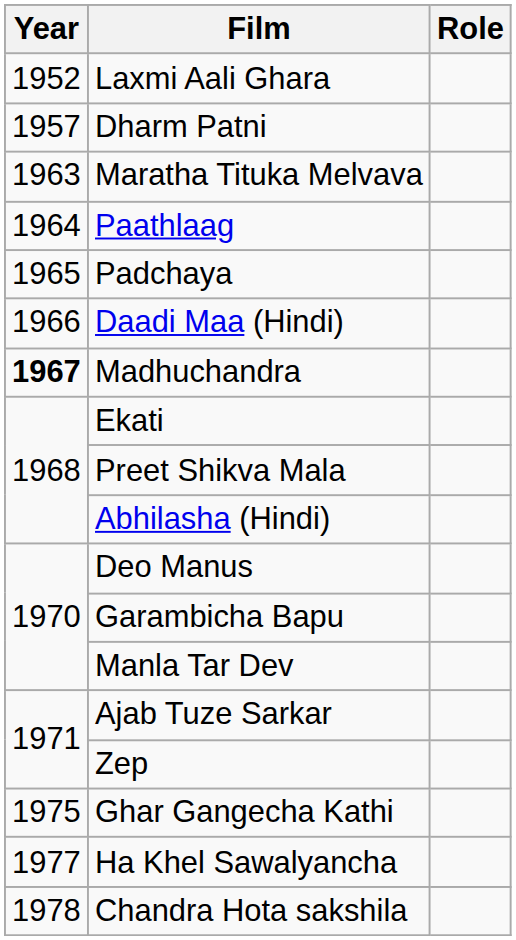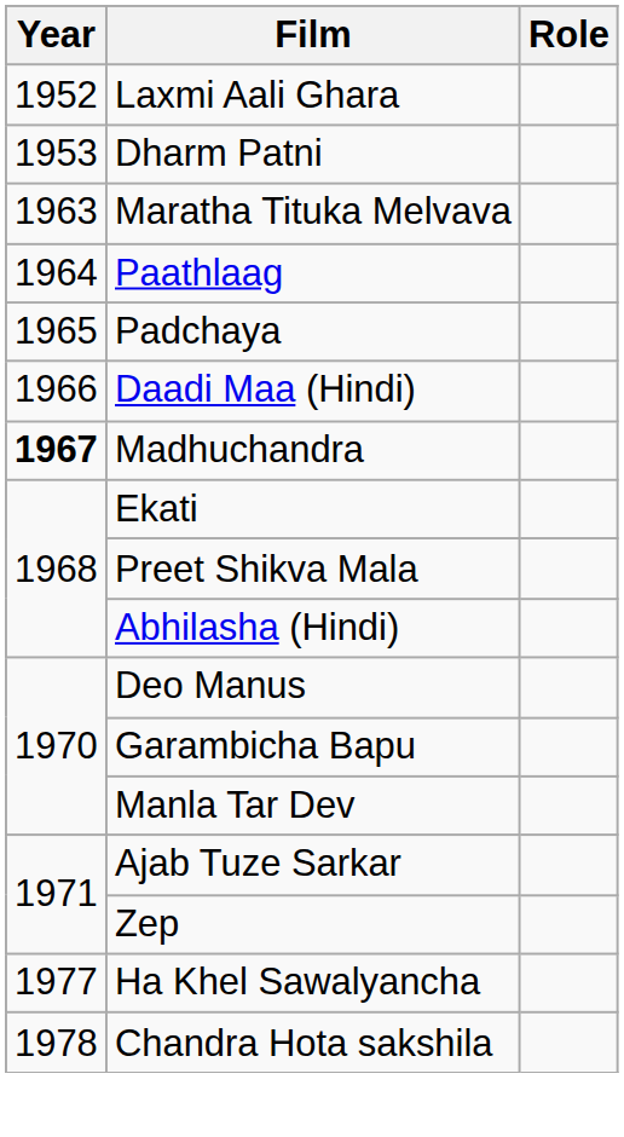 <table class="wikitable">
 <tr>
 <th>Year</th>
 <th>Film</th>
 <th>Role</th>
 </tr>
 <tr>
 <td>1952</td>
 <td>Laxmi Aali Ghara</td>
 <td></td>
 </tr>
 <tr>
-<td>1957</td>
+<td>1953</td>
 <td>Dharm Patni</td>
 <td></td>
 </tr>
 <tr>
 <td>1963</td>
 <td>Maratha Tituka Melvava</td>
 <td></td>
 </tr>
 <tr>
 <td>1964</td>
 <td><a href='#'>Paathlaag</a></td>
 <td></td>
 </tr>
 <tr>
 <td>1965</td>
 <td>Padchaya</td>
 <td></td>
 </tr>
 <tr>
 <td>1966</td>
 <td><a href='#'>Daadi Maa</a> (Hindi)</td>
 <td></td>
 </tr>
 <tr>
 <td><strong>1967</strong></td>
 <td>Madhuchandra</td>
 <td></td>
 </tr>
 <tr>
 <td rowspan="3">1968</td>
 <td>Ekati</td>
 <td></td>
 </tr>
 <tr>
 <td>Preet Shikva Mala</td>
 <td></td>
 </tr>
 <tr>
 <td><a href='#'>Abhilasha</a> (Hindi)</td>
 <td></td>
 </tr>
 <tr>
 <td rowspan="3">1970</td>
 <td>Deo Manus</td>
 <td></td>
 </tr>
 <tr>
 <td>Garambicha Bapu</td>
 <td></td>
 </tr>
 <tr>
 <td>Manla Tar Dev</td>
 <td></td>
 </tr>
 <tr>
 <td rowspan="2">1971</td>
 <td>Ajab Tuze Sarkar</td>
 <td></td>
 </tr>
 <tr>
 <td>Zep</td>
 <td></td>
 </tr>
 <tr>
-<td>1975</td>
-<td>Ghar Gangecha Kathi</td>
-<td></td>
-</tr>
-<tr>
 <td>1977</td>
 <td>Ha Khel Sawalyancha</td>
 <td></td>
 </tr>
 <tr>
 <td>1978</td>
 <td>Chandra Hota sakshila</td>
 <td></td>
 </tr>
 </table>
